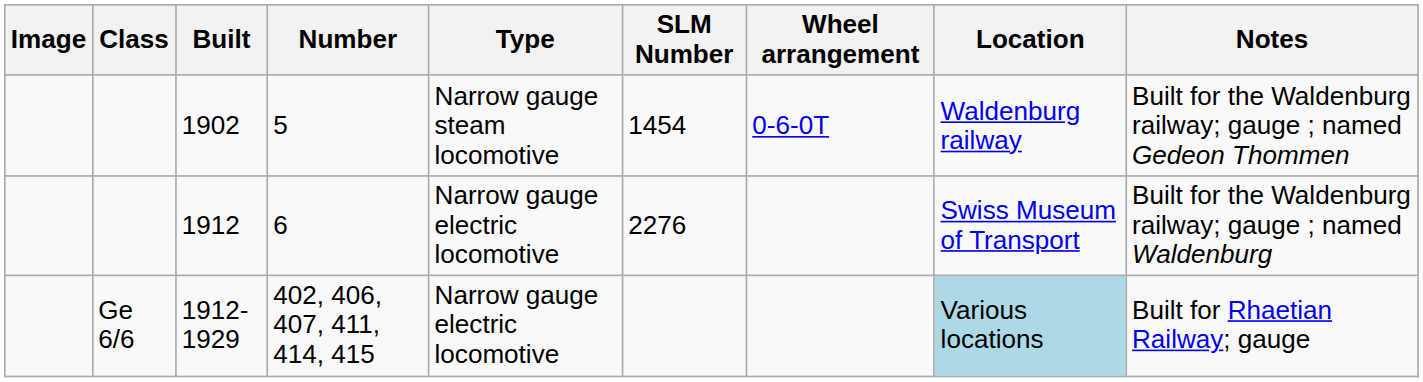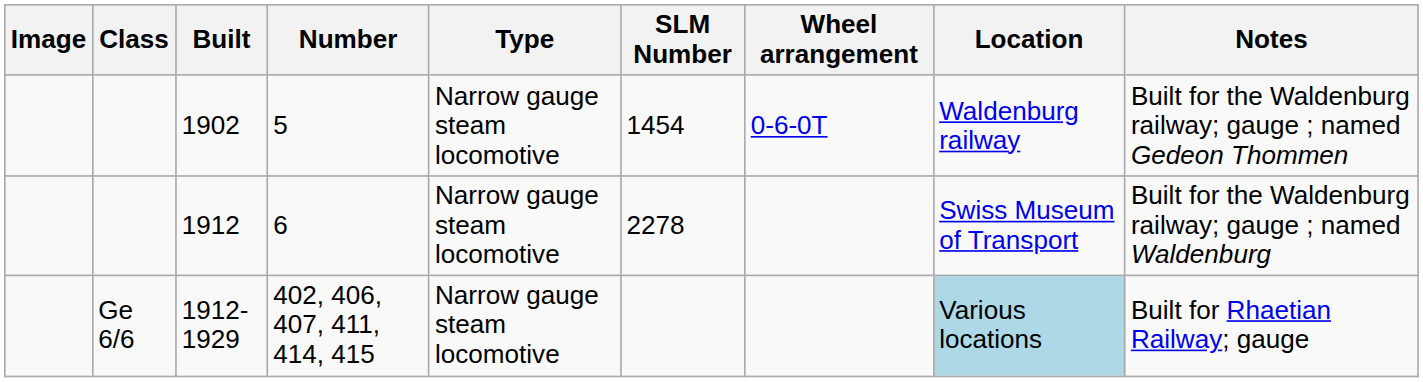 <table class="wikitable">
 <tr>
 <th>Image</th>
 <th>Class</th>
 <th>Built</th>
 <th>Number</th>
 <th>Type</th>
 <th>SLM Number</th>
 <th>Wheel arrangement</th>
 <th>Location</th>
 <th>Notes</th>
 </tr>
 <tr>
 <td></td>
 <td></td>
 <td>1902</td>
 <td>5</td>
 <td>Narrow gauge steam locomotive</td>
 <td>1454</td>
 <td><a href='#'>0-6-0T</a></td>
 <td><a href='#'>Waldenburg railway</a></td>
 <td>Built for the Waldenburg railway; gauge ; named <em>Gedeon Thommen</em></td>
 </tr>
 <tr>
 <td></td>
 <td></td>
 <td>1912</td>
 <td>6</td>
-<td>Narrow gauge electric locomotive</td>
-<td>2276</td>
+<td>Narrow gauge steam locomotive</td>
+<td>2278</td>
 <td></td>
 <td><a href='#'>Swiss Museum of Transport</a></td>
 <td>Built for the Waldenburg railway; gauge ; named <em>Waldenburg</em></td>
 </tr>
 <tr>
 <td></td>
 <td>Ge 6/6</td>
 <td>1912-1929</td>
 <td>402, 406, 407, 411, 414, 415</td>
-<td>Narrow gauge electric locomotive</td>
+<td>Narrow gauge steam locomotive</td>
 <td></td>
 <td></td>
 <td style="background: lightblue;">Various locations</td>
 <td>Built for <a href='#'>Rhaetian Railway</a>; gauge </td>
 </tr>
 </table>
